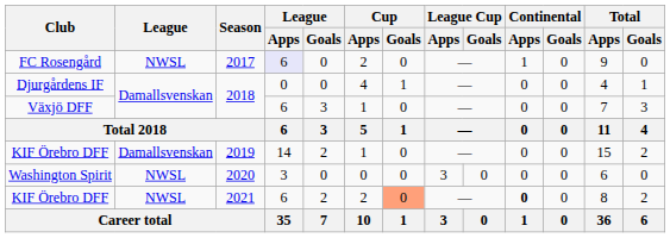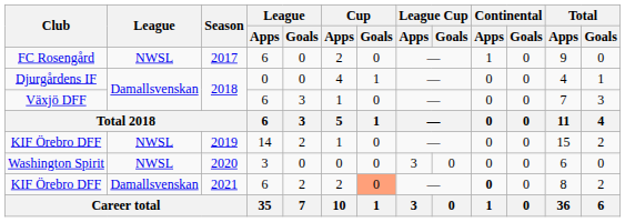 <table class="wikitable" style="text-align: center;">
 <tr>
 <th rowspan="2">Club</th>
 <th rowspan="2">League</th>
 <th rowspan="2">Season</th>
 <th colspan="2">League</th>
 <th colspan="2">Cup</th>
 <th colspan="2">League Cup</th>
 <th colspan="2">Continental</th>
 <th colspan="2">Total</th>
 </tr>
 <tr>
 <th>Apps</th>
 <th>Goals</th>
 <th>Apps</th>
 <th>Goals</th>
 <th>Apps</th>
 <th>Goals</th>
 <th>Apps</th>
 <th>Goals</th>
 <th>Apps</th>
 <th>Goals</th>
 </tr>
 <tr>
 <td rowspan="1"><a href='#'>FC Rosengård</a></td>
 <td><a href='#'>NWSL</a></td>
 <td><a href='#'>2017</a></td>
-<td style="background: lavender;">6</td>
+<td>6</td>
 <td>0</td>
 <td>2</td>
 <td>0</td>
 <td colspan=2>—</td>
 <td>1</td>
 <td>0</td>
 <td>9</td>
 <td>0</td>
 </tr>
 <tr>
 <td rowspan="1"><a href='#'>Djurgårdens IF</a></td>
 <td rowspan="2"><a href='#'>Damallsvenskan</a></td>
 <td rowspan=2><a href='#'>2018</a></td>
 <td>0</td>
 <td>0</td>
 <td>4</td>
 <td>1</td>
 <td colspan=2>—</td>
 <td>0</td>
 <td>0</td>
 <td>4</td>
 <td>1</td>
 </tr>
 <tr>
 <td rowspan="1"><a href='#'>Växjö DFF</a></td>
 <td>6</td>
 <td>3</td>
 <td>1</td>
 <td>0</td>
 <td colspan=2>—</td>
 <td>0</td>
 <td>0</td>
 <td>7</td>
 <td>3</td>
 </tr>
 <tr>
 <th colspan="3">Total 2018</th>
 <th>6</th>
 <th>3</th>
 <th>5</th>
 <th>1</th>
 <th colspan=2>—</th>
 <th>0</th>
 <th>0</th>
 <th>11</th>
 <th>4</th>
 </tr>
 <tr>
 <td rowspan="1"><a href='#'>KIF Örebro DFF</a></td>
-<td rowspan="1"><a href='#'>Damallsvenskan</a></td>
+<td><a href='#'>NWSL</a></td>
 <td><a href='#'>2019</a></td>
 <td>14</td>
 <td>2</td>
 <td>1</td>
 <td>0</td>
 <td colspan=2>—</td>
 <td>0</td>
 <td>0</td>
 <td>15</td>
 <td>2</td>
 </tr>
 <tr>
 <td><a href='#'>Washington Spirit</a></td>
 <td><a href='#'>NWSL</a></td>
 <td><a href='#'>2020</a></td>
 <td>3</td>
 <td>0</td>
 <td>0</td>
 <td>0</td>
 <td>3</td>
 <td>0</td>
 <td>0</td>
 <td>0</td>
 <td>6</td>
 <td>0</td>
 </tr>
 <tr>
 <td rowspan="1"><a href='#'>KIF Örebro DFF</a></td>
-<td><a href='#'>NWSL</a></td>
+<td rowspan="1"><a href='#'>Damallsvenskan</a></td>
 <td><a href='#'>2021</a></td>
 <td>6</td>
 <td>2</td>
 <td>2</td>
 <td style="background: lightsalmon;">0</td>
 <td colspan=2>—</td>
 <td><strong>0</strong></td>
 <td>0</td>
 <td>8</td>
 <td>2</td>
 </tr>
 <tr>
 <th colspan="3">Career total</th>
 <th>35</th>
 <th>7</th>
 <th>10</th>
 <th>1</th>
 <th>3</th>
 <th>0</th>
 <th>1</th>
 <th>0</th>
 <th>36</th>
 <th>6</th>
 </tr>
 </table>
